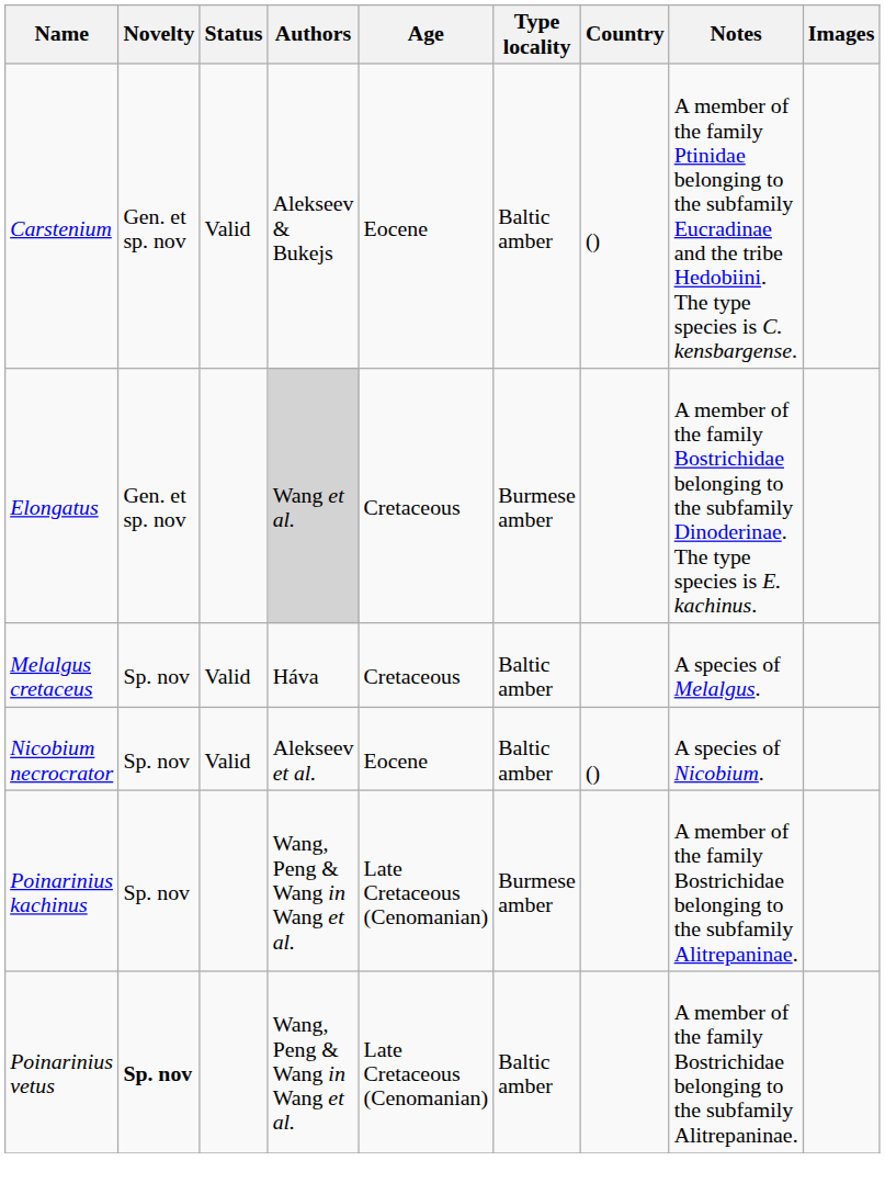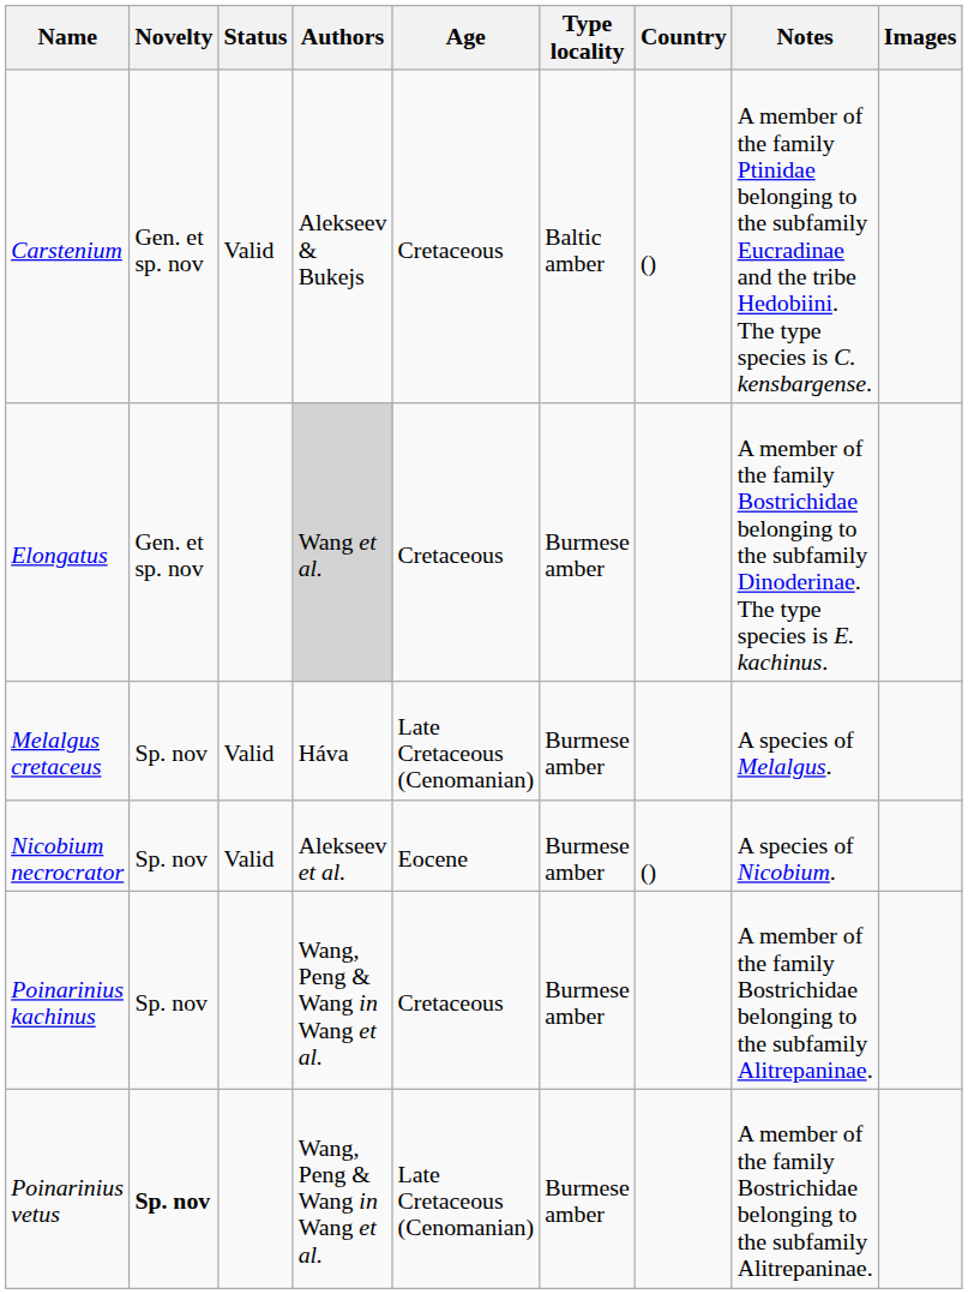 <table class="wikitable sortable" align="center" width="100%">
 <tr>
 <th>Name</th>
 <th>Novelty</th>
 <th>Status</th>
 <th>Authors</th>
 <th>Age</th>
 <th>Type locality</th>
 <th>Country</th>
 <th>Notes</th>
 <th>Images</th>
 </tr>
 <tr>
 <td><br><em><a href='#'>Carstenium</a></em></td>
 <td><br>Gen. et sp. nov</td>
 <td><br>Valid</td>
 <td><br>Alekseev & Bukejs</td>
-<td><br>Eocene</td>
+<td><br>Cretaceous</td>
 <td><br>Baltic amber</td>
 <td><br><br>()</td>
 <td><br>A member of the family <a href='#'>Ptinidae</a> belonging to the subfamily <a href='#'>Eucradinae</a> and the tribe <a href='#'>Hedobiini</a>. The type species is <em>C. kensbargense</em>.</td>
 <td></td>
 </tr>
 <tr>
 <td><br><em><a href='#'>Elongatus</a></em></td>
 <td><br>Gen. et sp. nov</td>
 <td></td>
 <td style="background: lightgrey;"><br>Wang <em>et al.</em></td>
 <td><br>Cretaceous</td>
 <td><br>Burmese amber</td>
 <td><br></td>
 <td><br>A member of the family <a href='#'>Bostrichidae</a> belonging to the subfamily <a href='#'>Dinoderinae</a>. The type species is <em>E. kachinus</em>.</td>
 <td></td>
 </tr>
 <tr>
 <td><br><em><a href='#'>Melalgus cretaceus</a></em></td>
 <td><br>Sp. nov</td>
 <td><br>Valid</td>
 <td><br>Háva</td>
-<td><br>Cretaceous</td>
-<td><br>Baltic amber</td>
+<td><br>Late Cretaceous (Cenomanian)</td>
+<td><br>Burmese amber</td>
 <td><br></td>
 <td><br>A species of <em><a href='#'>Melalgus</a></em>.</td>
 <td></td>
 </tr>
 <tr>
 <td><br><em><a href='#'>Nicobium necrocrator</a></em></td>
 <td><br>Sp. nov</td>
 <td><br>Valid</td>
 <td><br>Alekseev <em>et al.</em></td>
 <td><br>Eocene</td>
-<td><br>Baltic amber</td>
+<td><br>Burmese amber</td>
 <td><br><br>()</td>
 <td><br>A species of <em><a href='#'>Nicobium</a></em>.</td>
 <td></td>
 </tr>
 <tr>
 <td><br><em><a href='#'>Poinarinius kachinus</a></em></td>
 <td><br>Sp. nov</td>
 <td></td>
 <td><br>Wang, Peng & Wang <em>in</em> Wang <em>et al.</em></td>
-<td><br>Late Cretaceous (Cenomanian)</td>
+<td><br>Cretaceous</td>
 <td><br>Burmese amber</td>
 <td><br></td>
 <td><br>A member of the family Bostrichidae belonging to the subfamily <a href='#'>Alitrepaninae</a>.</td>
 <td></td>
 </tr>
 <tr>
 <td><br><em>Poinarinius vetus</em></td>
 <td><strong><br>Sp. nov</strong></td>
 <td></td>
 <td><br>Wang, Peng & Wang <em>in</em> Wang <em>et al.</em></td>
 <td><br>Late Cretaceous (Cenomanian)</td>
-<td><br>Baltic amber</td>
+<td><br>Burmese amber</td>
 <td><br></td>
 <td><br>A member of the family Bostrichidae belonging to the subfamily Alitrepaninae.</td>
 <td></td>
 </tr>
 <tr>
 </tr>
 </table>
